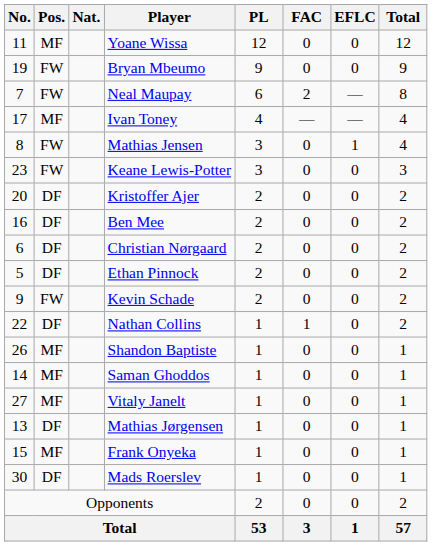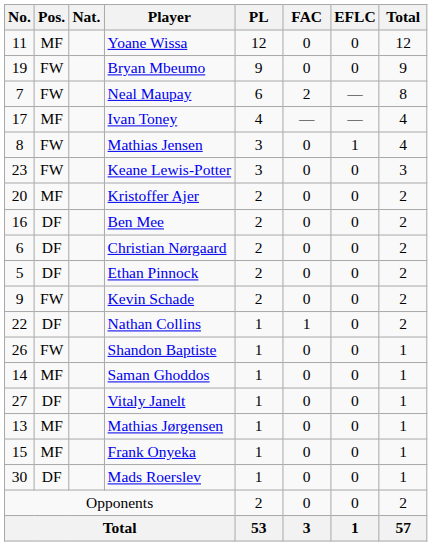 <table class="wikitable" style="text-align:center; border:1px #aaa solid; font-size:95%;">
 <tr>
 <th>No.</th>
 <th>Pos.</th>
 <th>Nat.</th>
 <th>Player</th>
 <th style="width:40px">PL</th>
 <th style="width:40px">FAC</th>
 <th style="width:40px">EFLC</th>
 <th style="width:40px">Total</th>
 </tr>
 <tr>
 <td>11</td>
 <td>MF</td>
 <td></td>
 <td style="text-align:left;"><a href='#'>Yoane Wissa</a></td>
 <td>12</td>
 <td>0</td>
 <td>0</td>
 <td>12</td>
 </tr>
 <tr>
 <td>19</td>
 <td>FW</td>
 <td></td>
 <td style="text-align:left;"><a href='#'>Bryan Mbeumo</a></td>
 <td>9</td>
 <td>0</td>
 <td>0</td>
 <td>9</td>
 </tr>
 <tr>
 <td>7</td>
 <td>FW</td>
 <td></td>
 <td style="text-align:left;"><a href='#'>Neal Maupay</a></td>
 <td>6</td>
 <td>2</td>
 <td>―</td>
 <td>8</td>
 </tr>
 <tr>
 <td>17</td>
 <td>MF</td>
 <td></td>
 <td style="text-align:left;"><a href='#'>Ivan Toney</a></td>
 <td>4</td>
 <td>―</td>
 <td>―</td>
 <td>4</td>
 </tr>
 <tr>
 <td>8</td>
 <td>FW</td>
 <td></td>
 <td style="text-align:left;"><a href='#'>Mathias Jensen</a></td>
 <td>3</td>
 <td>0</td>
 <td>1</td>
 <td>4</td>
 </tr>
 <tr>
 <td>23</td>
 <td>FW</td>
 <td></td>
 <td style="text-align:left;"><a href='#'>Keane Lewis-Potter</a></td>
 <td>3</td>
 <td>0</td>
 <td>0</td>
 <td>3</td>
 </tr>
 <tr>
 <td>20</td>
-<td>DF</td>
+<td>MF</td>
 <td></td>
 <td style="text-align:left;"><a href='#'>Kristoffer Ajer</a></td>
 <td>2</td>
 <td>0</td>
 <td>0</td>
 <td>2</td>
 </tr>
 <tr>
 <td>16</td>
 <td>DF</td>
 <td></td>
 <td style="text-align:left;"><a href='#'>Ben Mee</a></td>
 <td>2</td>
 <td>0</td>
 <td>0</td>
 <td>2</td>
 </tr>
 <tr>
 <td>6</td>
 <td>DF</td>
 <td></td>
 <td style="text-align:left;"><a href='#'>Christian Nørgaard</a></td>
 <td>2</td>
 <td>0</td>
 <td>0</td>
 <td>2</td>
 </tr>
 <tr>
 <td>5</td>
 <td>DF</td>
 <td></td>
 <td style="text-align:left;"><a href='#'>Ethan Pinnock</a></td>
 <td>2</td>
 <td>0</td>
 <td>0</td>
 <td>2</td>
 </tr>
 <tr>
 <td>9</td>
 <td>FW</td>
 <td></td>
 <td style="text-align:left;"><a href='#'>Kevin Schade</a></td>
 <td>2</td>
 <td>0</td>
 <td>0</td>
 <td>2</td>
 </tr>
 <tr>
 <td>22</td>
 <td>DF</td>
 <td></td>
 <td style="text-align:left;"><a href='#'>Nathan Collins</a></td>
 <td>1</td>
 <td>1</td>
 <td>0</td>
 <td>2</td>
 </tr>
 <tr>
 <td>26</td>
-<td>MF</td>
+<td>FW</td>
 <td></td>
 <td style="text-align:left;"><a href='#'>Shandon Baptiste</a></td>
 <td>1</td>
 <td>0</td>
 <td>0</td>
 <td>1</td>
 </tr>
 <tr>
 <td>14</td>
 <td>MF</td>
 <td></td>
 <td style="text-align:left;"><a href='#'>Saman Ghoddos</a></td>
 <td>1</td>
 <td>0</td>
 <td>0</td>
 <td>1</td>
 </tr>
 <tr>
 <td>27</td>
-<td>MF</td>
+<td>DF</td>
 <td></td>
 <td style="text-align:left;"><a href='#'>Vitaly Janelt</a></td>
 <td>1</td>
 <td>0</td>
 <td>0</td>
 <td>1</td>
 </tr>
 <tr>
 <td>13</td>
-<td>DF</td>
+<td>MF</td>
 <td></td>
 <td style="text-align:left;"><a href='#'>Mathias Jørgensen</a></td>
 <td>1</td>
 <td>0</td>
 <td>0</td>
 <td>1</td>
 </tr>
 <tr>
 <td>15</td>
 <td>MF</td>
 <td></td>
 <td style="text-align:left;"><a href='#'>Frank Onyeka</a></td>
 <td>1</td>
 <td>0</td>
 <td>0</td>
 <td>1</td>
 </tr>
 <tr>
 <td>30</td>
 <td>DF</td>
 <td></td>
 <td style="text-align:left;"><a href='#'>Mads Roerslev</a></td>
 <td>1</td>
 <td>0</td>
 <td>0</td>
 <td>1</td>
 </tr>
 <tr>
 <td colspan="4">Opponents</td>
 <td>2</td>
 <td>0</td>
 <td>0</td>
 <td>2</td>
 </tr>
 <tr>
 <th colspan="4">Total</th>
 <th>53</th>
 <th>3</th>
 <th>1</th>
 <th>57</th>
 </tr>
 </table>
